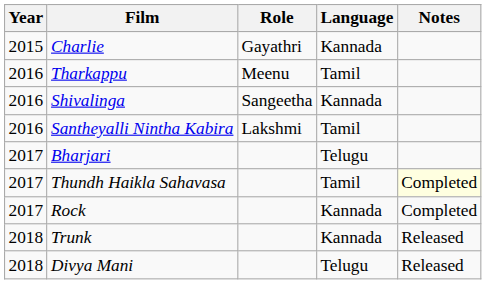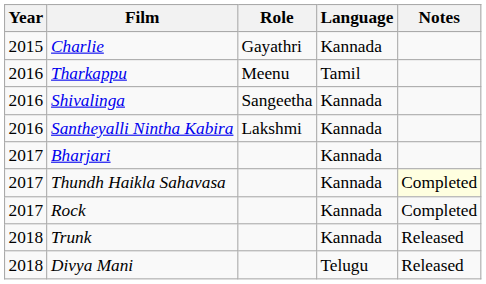 <table class="wikitable">
 <tr>
 <th>Year</th>
 <th>Film</th>
 <th>Role</th>
 <th>Language</th>
 <th>Notes</th>
 </tr>
 <tr>
 <td>2015</td>
 <td><em><a href='#'>Charlie</a></em></td>
 <td>Gayathri</td>
 <td>Kannada</td>
 <td></td>
 </tr>
 <tr>
 <td>2016</td>
 <td><em><a href='#'>Tharkappu</a></em></td>
 <td>Meenu</td>
 <td>Tamil</td>
 <td></td>
 </tr>
 <tr>
 <td>2016</td>
 <td><em><a href='#'>Shivalinga</a></em></td>
 <td>Sangeetha</td>
 <td>Kannada</td>
 <td></td>
 </tr>
 <tr>
 <td>2016</td>
 <td><em><a href='#'>Santheyalli Nintha Kabira</a></em></td>
 <td>Lakshmi</td>
-<td>Tamil</td>
+<td>Kannada</td>
 <td></td>
 </tr>
 <tr>
 <td>2017</td>
 <td><em><a href='#'>Bharjari</a></em></td>
 <td></td>
-<td>Telugu</td>
+<td>Kannada</td>
 <td></td>
 </tr>
 <tr>
 <td>2017</td>
 <td><em>Thundh Haikla Sahavasa</em></td>
 <td></td>
-<td>Tamil</td>
+<td>Kannada</td>
 <td style="background: lightyellow;">Completed</td>
 </tr>
 <tr>
 <td>2017</td>
 <td><em>Rock</em></td>
 <td></td>
 <td>Kannada</td>
 <td>Completed</td>
 </tr>
 <tr>
 <td>2018</td>
 <td><em>Trunk</em></td>
 <td></td>
 <td>Kannada</td>
 <td>Released</td>
 </tr>
 <tr>
 <td>2018</td>
 <td><em>Divya Mani</em></td>
 <td></td>
 <td>Telugu</td>
 <td>Released</td>
 </tr>
 </table>
